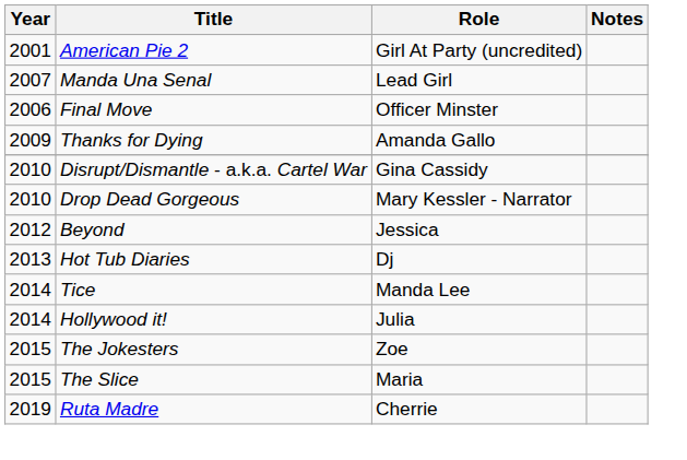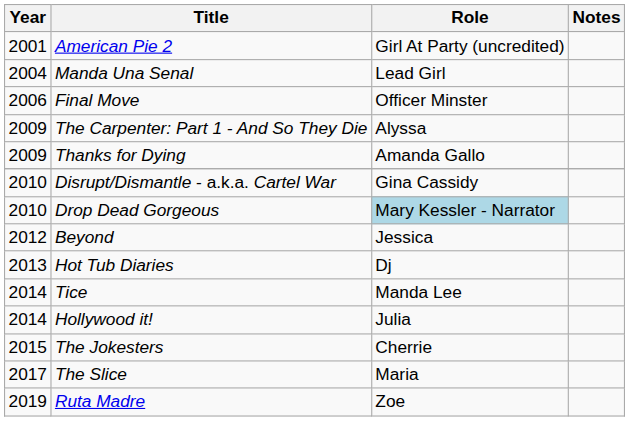 <table class="wikitable sortable">
 <tr>
 <th>Year</th>
 <th>Title</th>
 <th>Role</th>
 <th class="unsortable">Notes</th>
 </tr>
 <tr>
 <td>2001</td>
 <td><em><a href='#'>American Pie 2</a></em></td>
 <td>Girl At Party (uncredited)</td>
 <td></td>
 </tr>
 <tr>
-<td>2007</td>
+<td>2004</td>
 <td><em>Manda Una Senal</em></td>
 <td>Lead Girl</td>
 <td></td>
 </tr>
 <tr>
 <td>2006</td>
 <td><em>Final Move</em></td>
 <td>Officer Minster</td>
+<td></td>
+</tr>
+<tr>
+<td>2009</td>
+<td><em>The Carpenter: Part 1 - And So They Die</em></td>
+<td>Alyssa</td>
 <td></td>
 </tr>
 <tr>
 <td>2009</td>
 <td><em>Thanks for Dying</em></td>
 <td>Amanda Gallo</td>
 <td></td>
 </tr>
 <tr>
 </tr>
 <tr>
 <td>2010</td>
 <td><em>Disrupt/Dismantle</em> - a.k.a. <em>Cartel War</em></td>
 <td>Gina Cassidy</td>
 <td></td>
 </tr>
 <tr>
 <td>2010</td>
 <td><em>Drop Dead Gorgeous</em></td>
-<td>Mary Kessler - Narrator</td>
+<td style="background: lightblue;">Mary Kessler - Narrator</td>
 <td></td>
 </tr>
 <tr>
 <td>2012</td>
 <td><em>Beyond</em></td>
 <td>Jessica</td>
 <td></td>
 </tr>
 <tr>
 <td>2013</td>
 <td><em>Hot Tub Diaries</em></td>
 <td>Dj</td>
 <td></td>
 </tr>
 <tr>
 <td>2014</td>
 <td><em>Tice</em></td>
 <td>Manda Lee</td>
 <td></td>
 </tr>
 <tr>
 <td>2014</td>
 <td><em>Hollywood it!</em></td>
 <td>Julia</td>
 <td></td>
 </tr>
 <tr>
 <td>2015</td>
 <td><em>The Jokesters</em></td>
-<td>Zoe</td>
+<td>Cherrie</td>
 <td></td>
 </tr>
 <tr>
-<td>2015</td>
+<td>2017</td>
 <td><em>The Slice</em></td>
 <td>Maria</td>
 <td></td>
 </tr>
 <tr>
 <td>2019</td>
 <td><em><a href='#'>Ruta Madre</a></em></td>
-<td>Cherrie</td>
+<td>Zoe</td>
 <td></td>
 </tr>
 </table>
